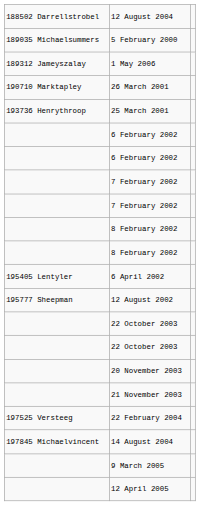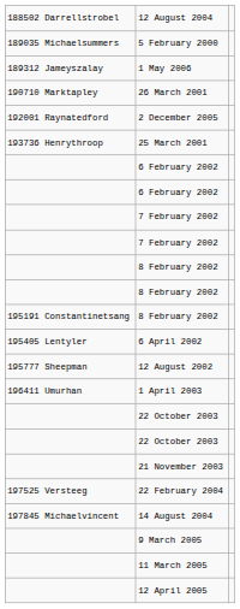 <table class="wikitable" style="font-size: 80%; float: left; width: 26em; margin-right: 1em; height: 700px">
 <tr>
 <td>188502 Darrellstrobel</td>
 <td>12 August 2004</td>
 <td></td>
 </tr>
 <tr>
 <td>189035 Michaelsummers</td>
 <td>5 February 2000</td>
 <td></td>
 </tr>
 <tr>
 <td>189312 Jameyszalay</td>
 <td>1 May 2006</td>
 <td></td>
 </tr>
 <tr>
 <td>190710 Marktapley</td>
 <td>26 March 2001</td>
+<td></td>
+</tr>
+<tr>
+<td>192001 Raynatedford</td>
+<td>2 December 2005</td>
 <td></td>
 </tr>
 <tr>
 <td>193736 Henrythroop</td>
 <td>25 March 2001</td>
 <td></td>
 </tr>
 <tr>
 <td></td>
 <td>6 February 2002</td>
 <td></td>
 </tr>
 <tr>
 <td></td>
 <td>6 February 2002</td>
 <td></td>
 </tr>
 <tr>
 <td></td>
 <td>7 February 2002</td>
 <td></td>
 </tr>
 <tr>
 <td></td>
 <td>7 February 2002</td>
 <td></td>
 </tr>
 <tr>
 <td></td>
 <td>8 February 2002</td>
 <td></td>
 </tr>
 <tr>
 <td></td>
 <td>8 February 2002</td>
 <td></td>
 </tr>
 <tr>
+<td>195191 Constantinetsang</td>
+<td>8 February 2002</td>
+<td></td>
+</tr>
+<tr>
 <td>195405 Lentyler</td>
 <td>6 April 2002</td>
 <td></td>
 </tr>
 <tr>
 <td>195777 Sheepman</td>
 <td>12 August 2002</td>
 <td> </td>
 </tr>
 <tr>
-<td></td>
-<td>22 October 2003</td>
+<td>196411 Umurhan</td>
+<td>1 April 2003</td>
 <td></td>
 </tr>
 <tr>
 <td></td>
 <td>22 October 2003</td>
 <td></td>
 </tr>
 <tr>
 <td></td>
-<td>20 November 2003</td>
+<td>22 October 2003</td>
 <td></td>
 </tr>
 <tr>
 <td></td>
 <td>21 November 2003</td>
 <td></td>
 </tr>
 <tr>
 <td>197525 Versteeg</td>
 <td>22 February 2004</td>
 <td></td>
 </tr>
 <tr>
 <td>197845 Michaelvincent</td>
 <td>14 August 2004</td>
 <td></td>
 </tr>
 <tr>
 <td></td>
 <td>9 March 2005</td>
 <td></td>
 </tr>
 <tr>
 <td></td>
+<td>11 March 2005</td>
+<td></td>
+</tr>
+<tr>
+<td></td>
 <td>12 April 2005</td>
 <td></td>
 </tr>
 </table>
